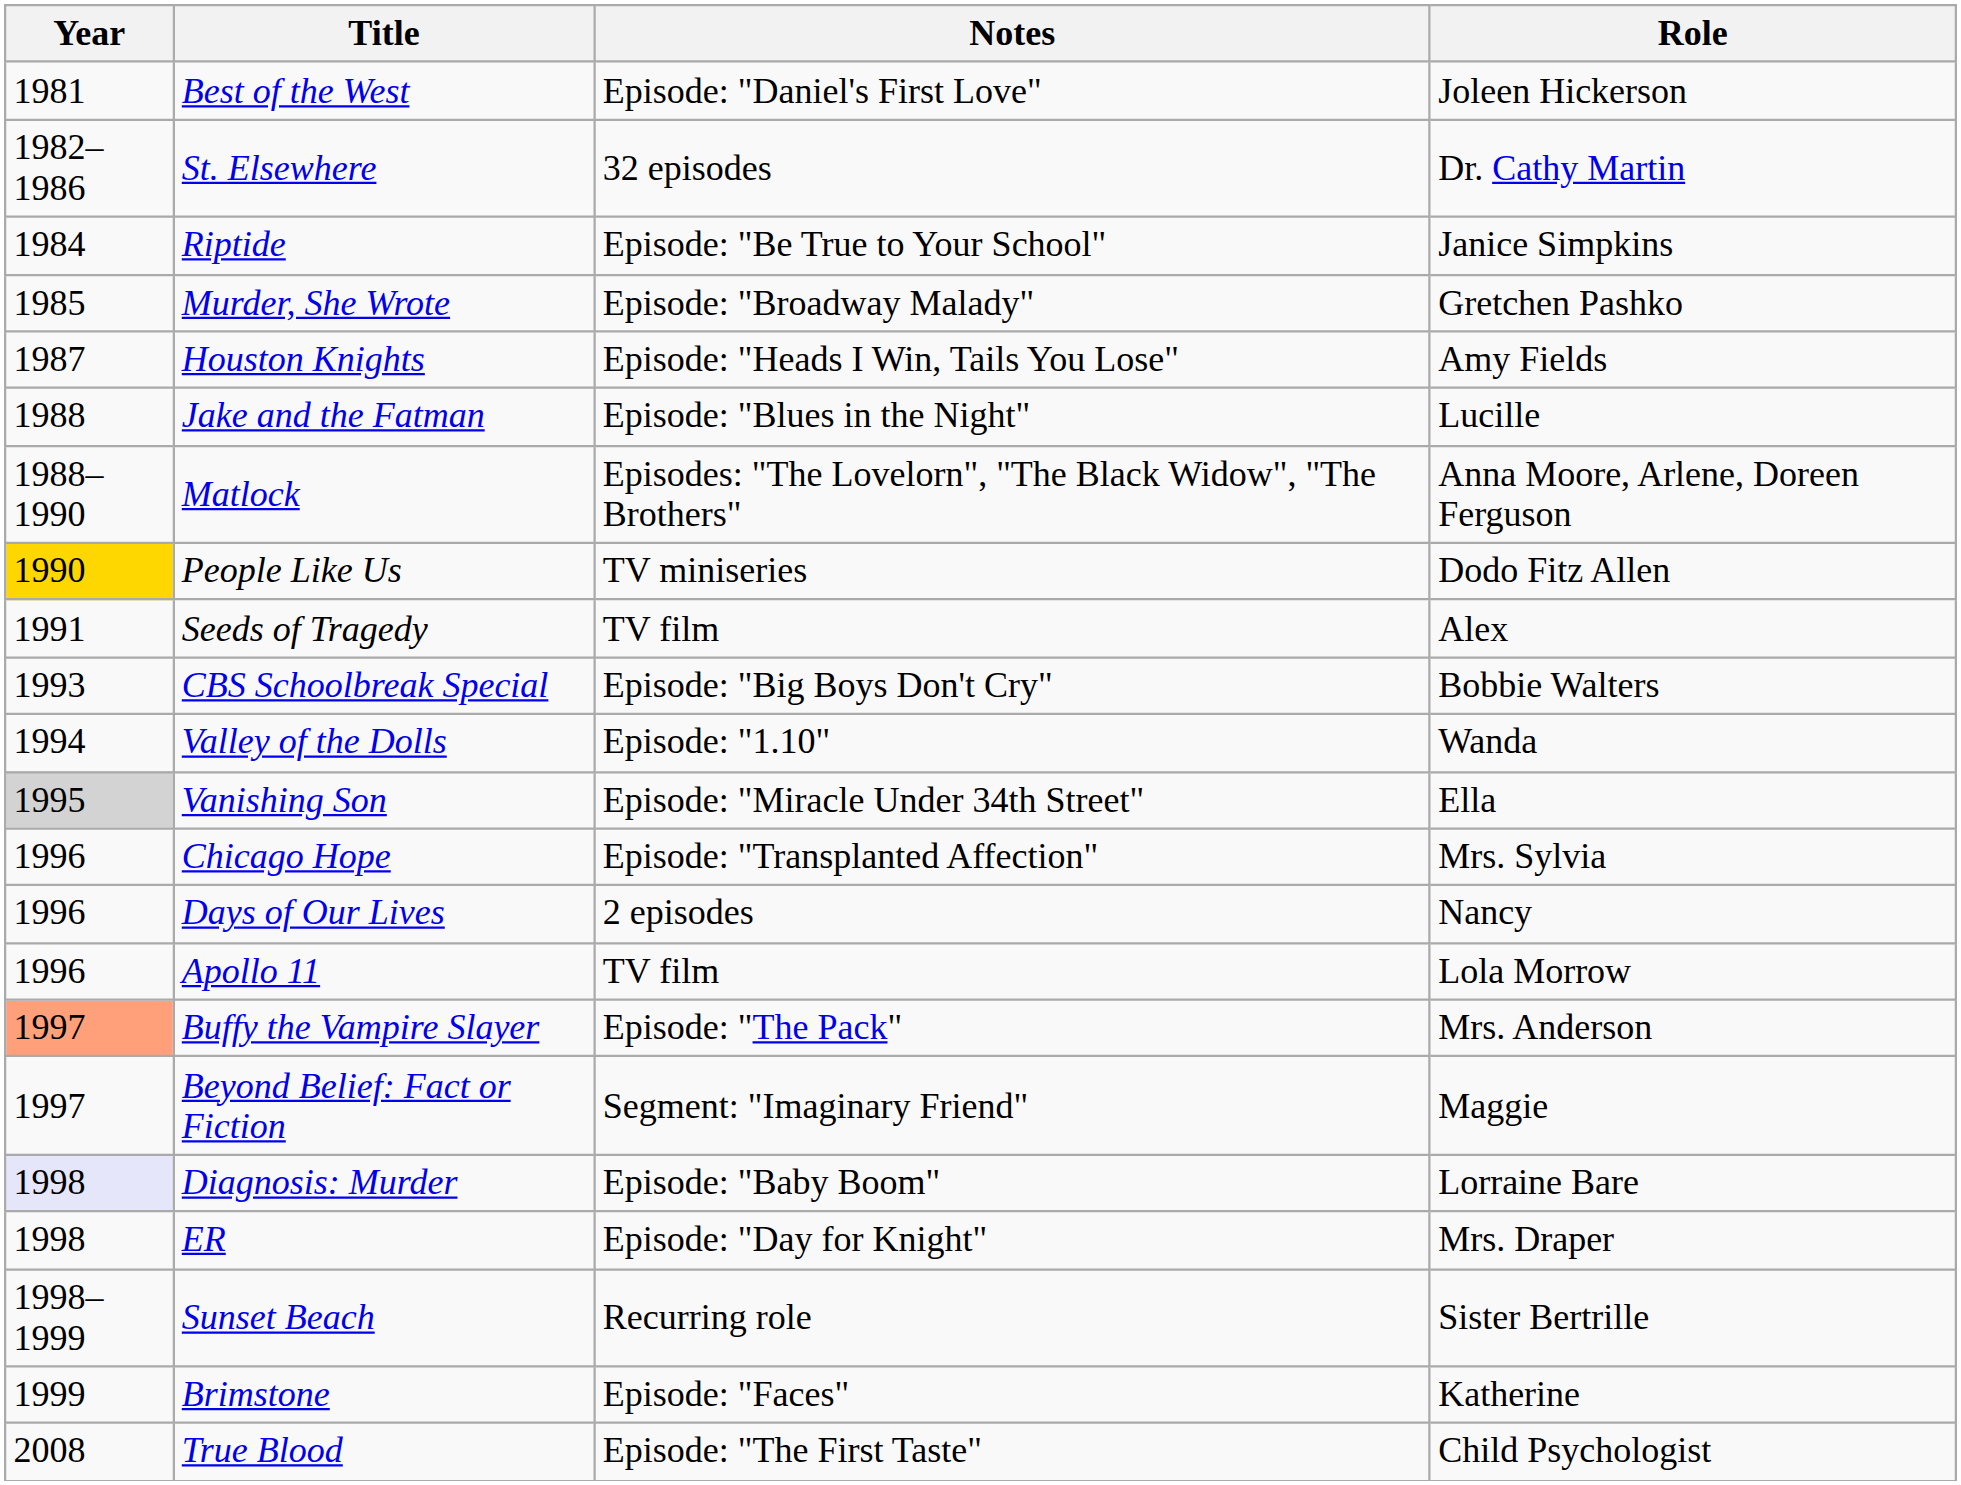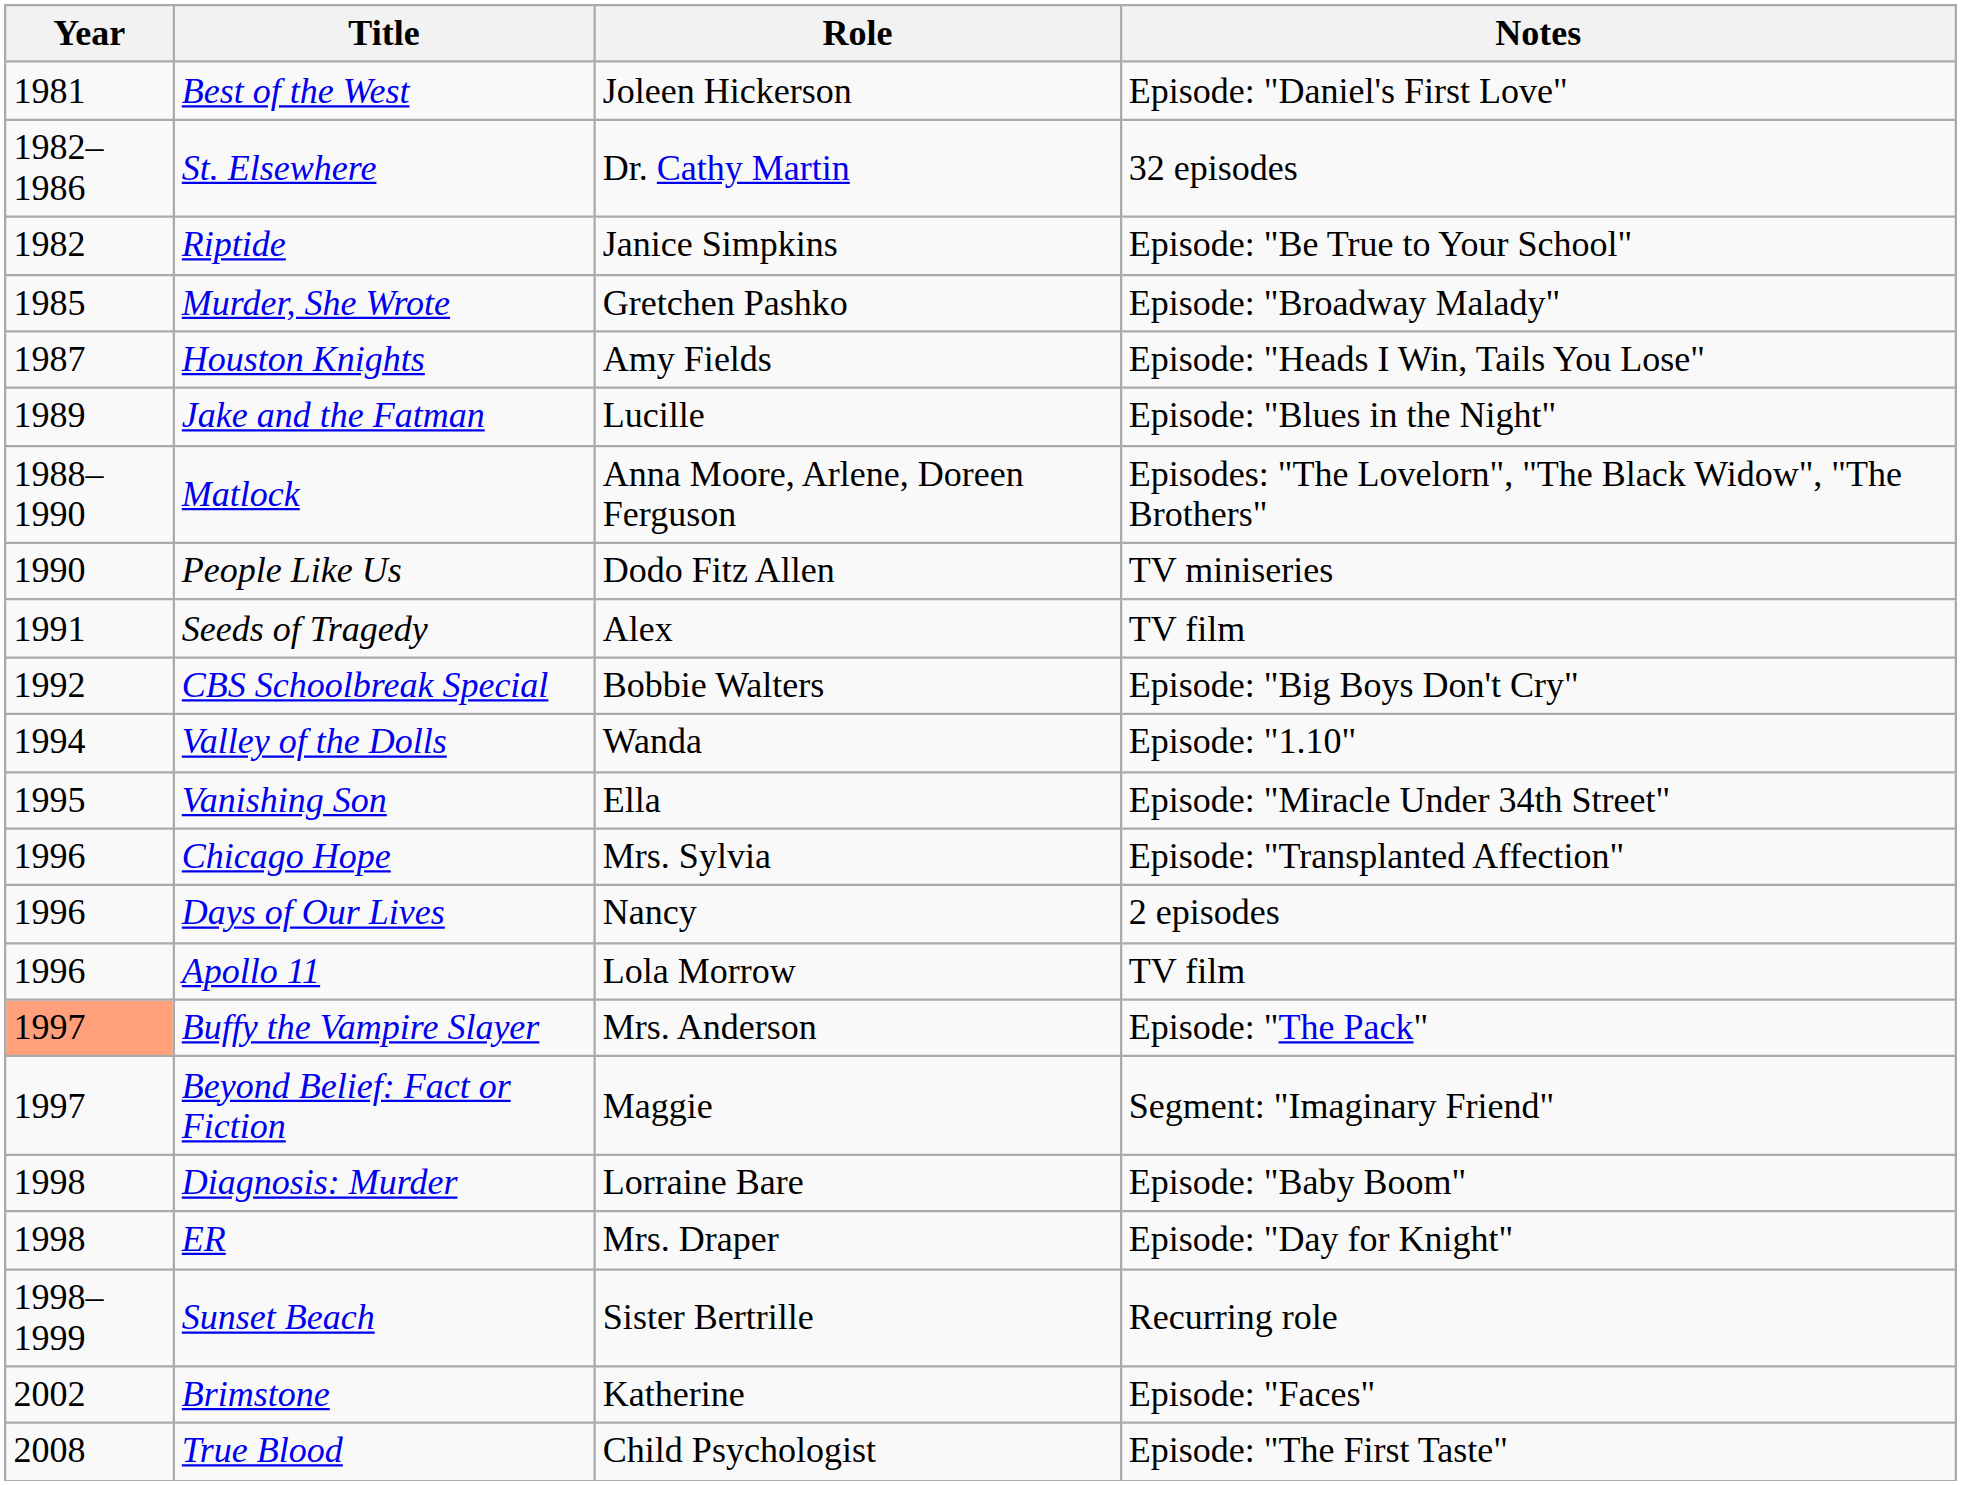 <table class="wikitable sortable">
 <tr>
 <th>Year</th>
 <th>Title</th>
+<th>Role</th>
 <th class="unsortable">Notes</th>
-<th>Role</th>
 </tr>
 <tr>
 <td>1981</td>
 <td><em><a href='#'>Best of the West</a></em></td>
+<td>Joleen Hickerson</td>
 <td>Episode: "Daniel's First Love"</td>
-<td>Joleen Hickerson</td>
 </tr>
 <tr>
 <td>1982–1986</td>
 <td><em><a href='#'>St. Elsewhere</a></em></td>
+<td>Dr. <a href='#'>Cathy Martin</a></td>
 <td>32 episodes</td>
-<td>Dr. <a href='#'>Cathy Martin</a></td>
 </tr>
 <tr>
-<td>1984</td>
+<td>1982</td>
 <td><em><a href='#'>Riptide</a></em></td>
+<td>Janice Simpkins</td>
 <td>Episode: "Be True to Your School"</td>
-<td>Janice Simpkins</td>
 </tr>
 <tr>
 <td>1985</td>
 <td><em><a href='#'>Murder, She Wrote</a></em></td>
+<td>Gretchen Pashko</td>
 <td>Episode: "Broadway Malady"</td>
-<td>Gretchen Pashko</td>
 </tr>
 <tr>
 <td>1987</td>
 <td><em><a href='#'>Houston Knights</a></em></td>
+<td>Amy Fields</td>
 <td>Episode: "Heads I Win, Tails You Lose"</td>
-<td>Amy Fields</td>
 </tr>
 <tr>
-<td>1988</td>
+<td>1989</td>
 <td><em><a href='#'>Jake and the Fatman</a></em></td>
+<td>Lucille</td>
 <td>Episode: "Blues in the Night"</td>
-<td>Lucille</td>
 </tr>
 <tr>
 <td>1988–1990</td>
 <td><em><a href='#'>Matlock</a></em></td>
+<td>Anna Moore, Arlene, Doreen Ferguson</td>
 <td>Episodes: "The Lovelorn", "The Black Widow", "The Brothers"</td>
-<td>Anna Moore, Arlene, Doreen Ferguson</td>
 </tr>
 <tr>
-<td style="background: gold;">1990</td>
+<td>1990</td>
 <td><em>People Like Us</em></td>
+<td>Dodo Fitz Allen</td>
 <td>TV miniseries</td>
-<td>Dodo Fitz Allen</td>
 </tr>
 <tr>
 <td>1991</td>
 <td><em>Seeds of Tragedy</em></td>
+<td>Alex</td>
 <td>TV film</td>
-<td>Alex</td>
 </tr>
 <tr>
-<td>1993</td>
+<td>1992</td>
 <td><em><a href='#'>CBS Schoolbreak Special</a></em></td>
+<td>Bobbie Walters</td>
 <td>Episode: "Big Boys Don't Cry"</td>
-<td>Bobbie Walters</td>
 </tr>
 <tr>
 <td>1994</td>
 <td><em><a href='#'>Valley of the Dolls</a></em></td>
+<td>Wanda</td>
 <td>Episode: "1.10"</td>
-<td>Wanda</td>
 </tr>
 <tr>
-<td style="background: lightgrey;">1995</td>
+<td>1995</td>
 <td><em><a href='#'>Vanishing Son</a></em></td>
+<td>Ella</td>
 <td>Episode: "Miracle Under 34th Street"</td>
-<td>Ella</td>
 </tr>
 <tr>
 <td>1996</td>
 <td><em><a href='#'>Chicago Hope</a></em></td>
+<td>Mrs. Sylvia</td>
 <td>Episode: "Transplanted Affection"</td>
-<td>Mrs. Sylvia</td>
 </tr>
 <tr>
 <td>1996</td>
 <td><em><a href='#'>Days of Our Lives</a></em></td>
+<td>Nancy</td>
 <td>2 episodes</td>
-<td>Nancy</td>
 </tr>
 <tr>
 <td>1996</td>
 <td><em><a href='#'>Apollo 11</a></em></td>
+<td>Lola Morrow</td>
 <td>TV film</td>
-<td>Lola Morrow</td>
 </tr>
 <tr>
 <td style="background: lightsalmon;">1997</td>
 <td><em><a href='#'>Buffy the Vampire Slayer</a></em></td>
+<td>Mrs. Anderson</td>
 <td>Episode: "<a href='#'>The Pack</a>"</td>
-<td>Mrs. Anderson</td>
 </tr>
 <tr>
 <td>1997</td>
 <td><em><a href='#'>Beyond Belief: Fact or Fiction</a></em></td>
+<td>Maggie</td>
 <td>Segment: "Imaginary Friend"</td>
-<td>Maggie</td>
 </tr>
 <tr>
-<td style="background: lavender;">1998</td>
+<td>1998</td>
 <td><em><a href='#'>Diagnosis: Murder</a></em></td>
+<td>Lorraine Bare</td>
 <td>Episode: "Baby Boom"</td>
-<td>Lorraine Bare</td>
 </tr>
 <tr>
 <td>1998</td>
 <td><em><a href='#'>ER</a></em></td>
+<td>Mrs. Draper</td>
 <td>Episode: "Day for Knight"</td>
-<td>Mrs. Draper</td>
 </tr>
 <tr>
 <td>1998–1999</td>
 <td><em><a href='#'>Sunset Beach</a></em></td>
+<td>Sister Bertrille</td>
 <td>Recurring role</td>
-<td>Sister Bertrille</td>
 </tr>
 <tr>
-<td>1999</td>
+<td>2002</td>
 <td><em><a href='#'>Brimstone</a></em></td>
+<td>Katherine</td>
 <td>Episode: "Faces"</td>
-<td>Katherine</td>
 </tr>
 <tr>
 <td>2008</td>
 <td><em><a href='#'>True Blood</a></em></td>
+<td>Child Psychologist</td>
 <td>Episode: "The First Taste"</td>
-<td>Child Psychologist</td>
 </tr>
 </table>
